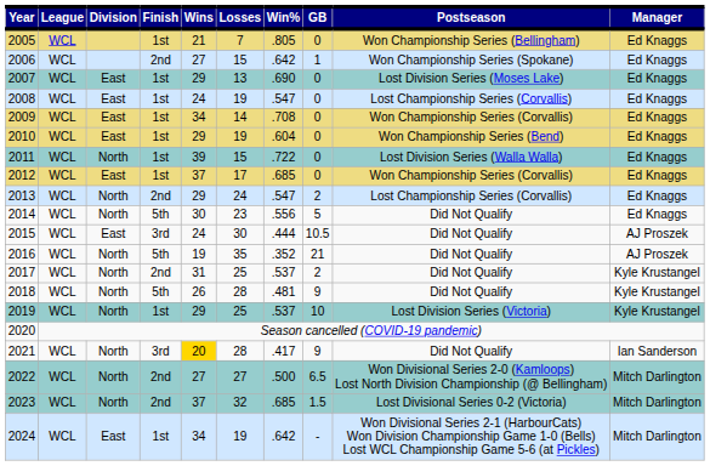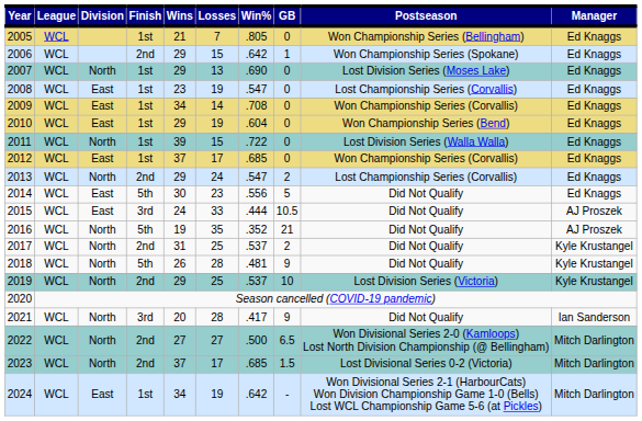 <table class="wikitable" style="text-align:center">
 <tr>
 <th scope="col" style="background-color:#000080; border-top:#000000 5px solid; border-bottom:#000000 5px solid; color:#ffffff">Year</th>
 <th scope="col" style="background-color:#000080; border-top:#000000 5px solid; border-bottom:#000000 5px solid; color:#ffffff">League</th>
 <th scope="col" style="background-color:#000080; border-top:#000000 5px solid; border-bottom:#000000 5px solid; color:#ffffff">Division</th>
 <th scope="col" style="background-color:#000080; border-top:#000000 5px solid; border-bottom:#000000 5px solid; color:#ffffff">Finish</th>
 <th scope="col" style="background-color:#000080; border-top:#000000 5px solid; border-bottom:#000000 5px solid; color:#ffffff">Wins</th>
 <th scope="col" style="background-color:#000080; border-top:#000000 5px solid; border-bottom:#000000 5px solid; color:#ffffff">Losses</th>
 <th scope="col" style="background-color:#000080; border-top:#000000 5px solid; border-bottom:#000000 5px solid; color:#ffffff">Win%</th>
 <th scope="col" style="background-color:#000080; border-top:#000000 5px solid; border-bottom:#000000 5px solid; color:#ffffff">GB</th>
 <th scope="col" style="background-color:#000080; border-top:#000000 5px solid; border-bottom:#000000 5px solid; color:#ffffff">Postseason</th>
 <th scope="col" style="background-color:#000080; border-top:#000000 5px solid; border-bottom:#000000 5px solid; color:#ffffff">Manager</th>
 </tr>
 <tr>
 <td bgcolor="#EEDC82">2005</td>
 <td bgcolor="#EEDC82"><a href='#'>WCL</a></td>
 <td bgcolor="#EEDC82"></td>
 <td bgcolor="#EEDC82">1st</td>
 <td bgcolor="#EEDC82">21</td>
 <td bgcolor="#EEDC82">7</td>
 <td bgcolor="#EEDC82">.805</td>
 <td bgcolor="#EEDC82">0</td>
 <td bgcolor="#EEDC82">Won Championship Series (<a href='#'>Bellingham</a>)</td>
 <td bgcolor="#EEDC82">Ed Knaggs</td>
 </tr>
 <tr>
 <td bgcolor="#D0E7FF">2006</td>
 <td bgcolor="#D0E7FF">WCL</td>
 <td bgcolor="#D0E7FF"></td>
 <td bgcolor="#D0E7FF">2nd</td>
-<td bgcolor="#D0E7FF">27</td>
+<td bgcolor="#D0E7FF">29</td>
 <td bgcolor="#D0E7FF">15</td>
 <td bgcolor="#D0E7FF">.642</td>
 <td bgcolor="#D0E7FF">1</td>
 <td bgcolor="#D0E7FF">Won Championship Series (Spokane)</td>
 <td bgcolor="#D0E7FF">Ed Knaggs</td>
 </tr>
 <tr>
 <td bgcolor="#96CDCD">2007</td>
 <td bgcolor="#96CDCD">WCL</td>
-<td bgcolor="#96CDCD">East</td>
+<td bgcolor="#96CDCD">North</td>
 <td bgcolor="#96CDCD">1st</td>
 <td bgcolor="#96CDCD">29</td>
 <td bgcolor="#96CDCD">13</td>
 <td bgcolor="#96CDCD">.690</td>
 <td bgcolor="#96CDCD">0</td>
 <td bgcolor="#96CDCD">Lost Division Series (<a href='#'>Moses Lake</a>)</td>
 <td bgcolor="#96CDCD">Ed Knaggs</td>
 </tr>
 <tr>
 <td bgcolor="#D0E7FF">2008</td>
 <td bgcolor="#D0E7FF">WCL</td>
 <td bgcolor="#D0E7FF">East</td>
 <td bgcolor="#D0E7FF">1st</td>
-<td bgcolor="#D0E7FF">24</td>
+<td bgcolor="#D0E7FF">23</td>
 <td bgcolor="#D0E7FF">19</td>
 <td bgcolor="#D0E7FF">.547</td>
 <td bgcolor="#D0E7FF">0</td>
 <td bgcolor="#D0E7FF">Lost Championship Series (<a href='#'>Corvallis</a>)</td>
 <td bgcolor="#D0E7FF">Ed Knaggs</td>
 </tr>
 <tr>
 <td bgcolor="#EEDC82">2009</td>
 <td bgcolor="#EEDC82">WCL</td>
 <td bgcolor="#EEDC82">East</td>
 <td bgcolor="#EEDC82">1st</td>
 <td bgcolor="#EEDC82">34</td>
 <td bgcolor="#EEDC82">14</td>
 <td bgcolor="#EEDC82">.708</td>
 <td bgcolor="#EEDC82">0</td>
 <td bgcolor="#EEDC82">Won Championship Series (Corvallis)</td>
 <td bgcolor="#EEDC82">Ed Knaggs</td>
 </tr>
 <tr>
 <td bgcolor="#EEDC82">2010</td>
 <td bgcolor="#EEDC82">WCL</td>
 <td bgcolor="#EEDC82">East</td>
 <td bgcolor="#EEDC82">1st</td>
 <td bgcolor="#EEDC82">29</td>
 <td bgcolor="#EEDC82">19</td>
 <td bgcolor="#EEDC82">.604</td>
 <td bgcolor="#EEDC82">0</td>
 <td bgcolor="#EEDC82">Won Championship Series (<a href='#'>Bend</a>)</td>
 <td bgcolor="#EEDC82">Ed Knaggs</td>
 </tr>
 <tr>
 <td bgcolor="#96CDCD">2011</td>
 <td bgcolor="#96CDCD">WCL</td>
 <td bgcolor="#96CDCD">North</td>
 <td bgcolor="#96CDCD">1st</td>
 <td bgcolor="#96CDCD">39</td>
 <td bgcolor="#96CDCD">15</td>
 <td bgcolor="#96CDCD">.722</td>
 <td bgcolor="#96CDCD">0</td>
 <td bgcolor="#96CDCD">Lost Division Series (<a href='#'>Walla Walla</a>)</td>
 <td bgcolor="#96CDCD">Ed Knaggs</td>
 </tr>
 <tr>
 <td bgcolor="#EEDC82">2012</td>
 <td bgcolor="#EEDC82">WCL</td>
 <td bgcolor="#EEDC82">East</td>
 <td bgcolor="#EEDC82">1st</td>
 <td bgcolor="#EEDC82">37</td>
 <td bgcolor="#EEDC82">17</td>
 <td bgcolor="#EEDC82">.685</td>
 <td bgcolor="#EEDC82">0</td>
 <td bgcolor="#EEDC82">Won Championship Series (Corvallis)</td>
 <td bgcolor="#EEDC82">Ed Knaggs</td>
 </tr>
 <tr>
 <td bgcolor="#D0E7FF">2013</td>
 <td bgcolor="#D0E7FF">WCL</td>
 <td bgcolor="#D0E7FF">North</td>
 <td bgcolor="#D0E7FF">2nd</td>
 <td bgcolor="#D0E7FF">29</td>
 <td bgcolor="#D0E7FF">24</td>
 <td bgcolor="#D0E7FF">.547</td>
 <td bgcolor="#D0E7FF">2</td>
 <td bgcolor="#D0E7FF">Lost Championship Series (Corvallis)</td>
 <td bgcolor="#D0E7FF">Ed Knaggs</td>
 </tr>
 <tr>
 <td>2014</td>
 <td>WCL</td>
-<td>North</td>
+<td>East</td>
 <td>5th</td>
 <td>30</td>
 <td>23</td>
 <td>.556</td>
 <td>5</td>
 <td>Did Not Qualify</td>
 <td>Ed Knaggs</td>
 </tr>
 <tr>
 <td>2015</td>
 <td>WCL</td>
 <td>East</td>
 <td>3rd</td>
 <td>24</td>
-<td>30</td>
+<td>33</td>
 <td>.444</td>
 <td>10.5</td>
 <td>Did Not Qualify</td>
 <td>AJ Proszek</td>
 </tr>
 <tr>
 <td>2016</td>
 <td>WCL</td>
 <td>North</td>
 <td>5th</td>
 <td>19</td>
 <td>35</td>
 <td>.352</td>
 <td>21</td>
 <td>Did Not Qualify</td>
 <td>AJ Proszek</td>
 </tr>
 <tr>
 <td>2017</td>
 <td>WCL</td>
 <td>North</td>
 <td>2nd</td>
 <td>31</td>
 <td>25</td>
 <td>.537</td>
 <td>2</td>
 <td>Did Not Qualify</td>
 <td>Kyle Krustangel</td>
 </tr>
 <tr>
 <td>2018</td>
 <td>WCL</td>
 <td>North</td>
 <td>5th</td>
 <td>26</td>
 <td>28</td>
 <td>.481</td>
 <td>9</td>
 <td>Did Not Qualify</td>
 <td>Kyle Krustangel</td>
 </tr>
 <tr>
 <td bgcolor="#96CDCD">2019</td>
 <td bgcolor="#96CDCD">WCL</td>
 <td bgcolor="#96CDCD">North</td>
-<td bgcolor="#96CDCD">1st</td>
+<td bgcolor="#96CDCD">2nd</td>
 <td bgcolor="#96CDCD">29</td>
 <td bgcolor="#96CDCD">25</td>
 <td bgcolor="#96CDCD">.537</td>
 <td bgcolor="#96CDCD">10</td>
 <td bgcolor="#96CDCD">Lost Division Series (<a href='#'>Victoria</a>)</td>
 <td bgcolor="#96CDCD">Kyle Krustangel</td>
 </tr>
 <tr>
 <td>2020</td>
 <td colspan="9"><em>Season cancelled (<a href='#'>COVID-19 pandemic</a>)</em></td>
 </tr>
 <tr>
 <td>2021</td>
 <td>WCL</td>
 <td>North</td>
 <td>3rd</td>
-<td style="background: gold;">20</td>
+<td>20</td>
 <td>28</td>
 <td>.417</td>
 <td>9</td>
 <td>Did Not Qualify</td>
 <td>Ian Sanderson</td>
 </tr>
 <tr>
 <td bgcolor="#96CDCD">2022</td>
 <td bgcolor="#96CDCD">WCL</td>
 <td bgcolor="#96CDCD">North</td>
 <td bgcolor="#96CDCD">2nd</td>
 <td bgcolor="#96CDCD">27</td>
 <td bgcolor="#96CDCD">27</td>
 <td bgcolor="#96CDCD">.500</td>
 <td bgcolor="#96CDCD">6.5</td>
 <td bgcolor="#96CDCD">Won Divisional Series 2-0 (<a href='#'>Kamloops</a>) <br> Lost North Division Championship (@ Bellingham)</td>
 <td bgcolor="#96CDCD">Mitch Darlington</td>
 </tr>
 <tr>
 <td bgcolor="#96CDCD">2023</td>
 <td bgcolor="#96CDCD">WCL</td>
 <td bgcolor="#96CDCD">North</td>
 <td bgcolor="#96CDCD">2nd</td>
 <td bgcolor="#96CDCD">37</td>
-<td bgcolor="#96CDCD">32</td>
+<td bgcolor="#96CDCD">17</td>
 <td bgcolor="#96CDCD">.685</td>
 <td bgcolor="#96CDCD">1.5</td>
 <td bgcolor="#96CDCD">Lost Divisional Series 0-2 (Victoria)</td>
 <td bgcolor="#96CDCD">Mitch Darlington</td>
 </tr>
 <tr>
 <td bgcolor="#D0E7FF">2024</td>
 <td bgcolor="#D0E7FF">WCL</td>
 <td bgcolor="#D0E7FF">East</td>
 <td bgcolor="#D0E7FF">1st</td>
 <td bgcolor="#D0E7FF">34</td>
 <td bgcolor="#D0E7FF">19</td>
 <td bgcolor="#D0E7FF">.642</td>
 <td bgcolor="#D0E7FF">-</td>
 <td bgcolor="#D0E7FF">Won Divisional Series 2-1 (HarbourCats) <br> Won Division Championship Game 1-0 (Bells) <br> Lost WCL Championship Game 5-6 (at <a href='#'>Pickles</a>)</td>
 <td bgcolor="#D0E7FF">Mitch Darlington</td>
 </tr>
 </table>
